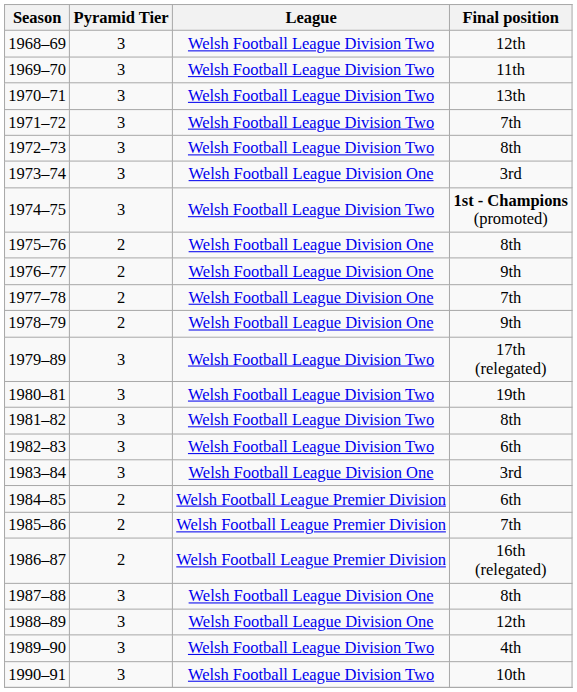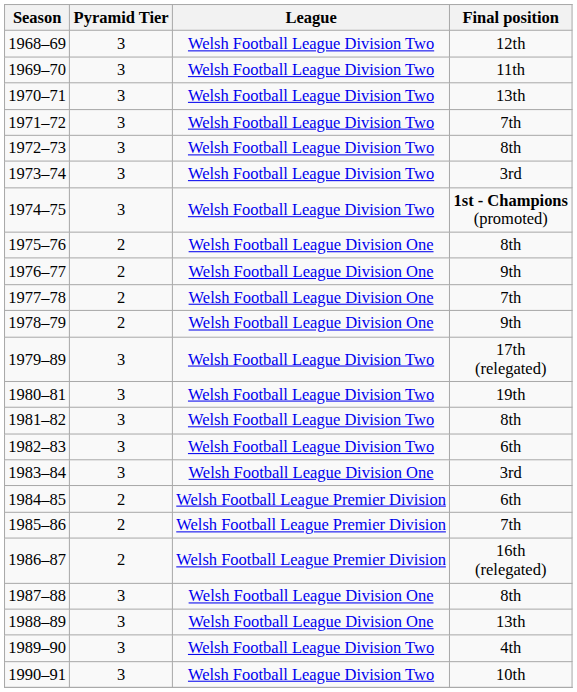 <table class="wikitable" style="text-align: center">
 <tr>
 <th>Season</th>
 <th>Pyramid Tier</th>
 <th>League</th>
 <th>Final position</th>
 </tr>
 <tr>
 <td>1968–69</td>
 <td>3</td>
 <td><a href='#'>Welsh Football League Division Two</a></td>
 <td>12th</td>
 </tr>
 <tr>
 <td>1969–70</td>
 <td>3</td>
 <td><a href='#'>Welsh Football League Division Two</a></td>
 <td>11th</td>
 </tr>
 <tr>
 <td>1970–71</td>
 <td>3</td>
 <td><a href='#'>Welsh Football League Division Two</a></td>
 <td>13th</td>
 </tr>
 <tr>
 <td>1971–72</td>
 <td>3</td>
 <td><a href='#'>Welsh Football League Division Two</a></td>
 <td>7th</td>
 </tr>
 <tr>
 <td>1972–73</td>
 <td>3</td>
 <td><a href='#'>Welsh Football League Division Two</a></td>
 <td>8th</td>
 </tr>
 <tr>
 <td>1973–74</td>
 <td>3</td>
-<td><a href='#'>Welsh Football League Division One</a></td>
+<td><a href='#'>Welsh Football League Division Two</a></td>
 <td>3rd</td>
 </tr>
 <tr>
 <td>1974–75</td>
 <td>3</td>
 <td><a href='#'>Welsh Football League Division Two</a></td>
 <td><strong>1st - Champions</strong><br>(promoted)</td>
 </tr>
 <tr>
 <td>1975–76</td>
 <td>2</td>
 <td><a href='#'>Welsh Football League Division One</a></td>
 <td>8th</td>
 </tr>
 <tr>
 <td>1976–77</td>
 <td>2</td>
 <td><a href='#'>Welsh Football League Division One</a></td>
 <td>9th</td>
 </tr>
 <tr>
 <td>1977–78</td>
 <td>2</td>
 <td><a href='#'>Welsh Football League Division One</a></td>
 <td>7th</td>
 </tr>
 <tr>
 <td>1978–79</td>
 <td>2</td>
 <td><a href='#'>Welsh Football League Division One</a></td>
 <td>9th</td>
 </tr>
 <tr>
 <td>1979–89</td>
 <td>3</td>
 <td><a href='#'>Welsh Football League Division Two</a></td>
 <td>17th<br>(relegated)</td>
 </tr>
 <tr>
 <td>1980–81</td>
 <td>3</td>
 <td><a href='#'>Welsh Football League Division Two</a></td>
 <td>19th</td>
 </tr>
 <tr>
 <td>1981–82</td>
 <td>3</td>
 <td><a href='#'>Welsh Football League Division Two</a></td>
 <td>8th</td>
 </tr>
 <tr>
 <td>1982–83</td>
 <td>3</td>
 <td><a href='#'>Welsh Football League Division Two</a></td>
 <td>6th</td>
 </tr>
 <tr>
 <td>1983–84</td>
 <td>3</td>
 <td><a href='#'>Welsh Football League Division One</a></td>
 <td>3rd</td>
 </tr>
 <tr>
 <td>1984–85</td>
 <td>2</td>
 <td><a href='#'>Welsh Football League Premier Division</a></td>
 <td>6th</td>
 </tr>
 <tr>
 <td>1985–86</td>
 <td>2</td>
 <td><a href='#'>Welsh Football League Premier Division</a></td>
 <td>7th</td>
 </tr>
 <tr>
 <td>1986–87</td>
 <td>2</td>
 <td><a href='#'>Welsh Football League Premier Division</a></td>
 <td>16th<br>(relegated)</td>
 </tr>
 <tr>
 <td>1987–88</td>
 <td>3</td>
 <td><a href='#'>Welsh Football League Division One</a></td>
 <td>8th</td>
 </tr>
 <tr>
 <td>1988–89</td>
 <td>3</td>
 <td><a href='#'>Welsh Football League Division One</a></td>
-<td>12th</td>
+<td>13th</td>
 </tr>
 <tr>
 <td>1989–90</td>
 <td>3</td>
 <td><a href='#'>Welsh Football League Division Two</a></td>
 <td>4th</td>
 </tr>
 <tr>
 <td>1990–91</td>
 <td>3</td>
 <td><a href='#'>Welsh Football League Division Two</a></td>
 <td>10th</td>
 </tr>
 <tr>
 </tr>
 <tr>
 </tr>
 </table>
